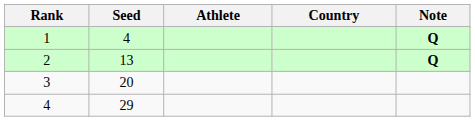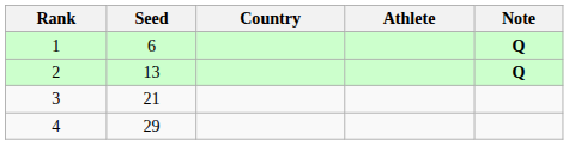 <table class="wikitable sortable" style="text-align:center" width=60%>
 <tr>
 <th>Rank</th>
 <th>Seed</th>
+<th>Country</th>
 <th>Athlete</th>
-<th>Country</th>
 <th>Note</th>
 </tr>
 <tr bgcolor=ccffcc>
 <td>1</td>
-<td>4</td>
+<td>6</td>
 <td align=left></td>
 <td align=left></td>
 <td><strong>Q</strong></td>
 </tr>
 <tr bgcolor=ccffcc>
 <td>2</td>
 <td>13</td>
 <td align=left></td>
 <td align=left></td>
 <td><strong>Q</strong></td>
 </tr>
 <tr>
 <td>3</td>
-<td>20</td>
+<td>21</td>
 <td align=left></td>
 <td align=left></td>
 <td></td>
 </tr>
 <tr>
 <td>4</td>
 <td>29</td>
 <td align=left></td>
 <td align=left></td>
 <td></td>
 </tr>
 </table>
